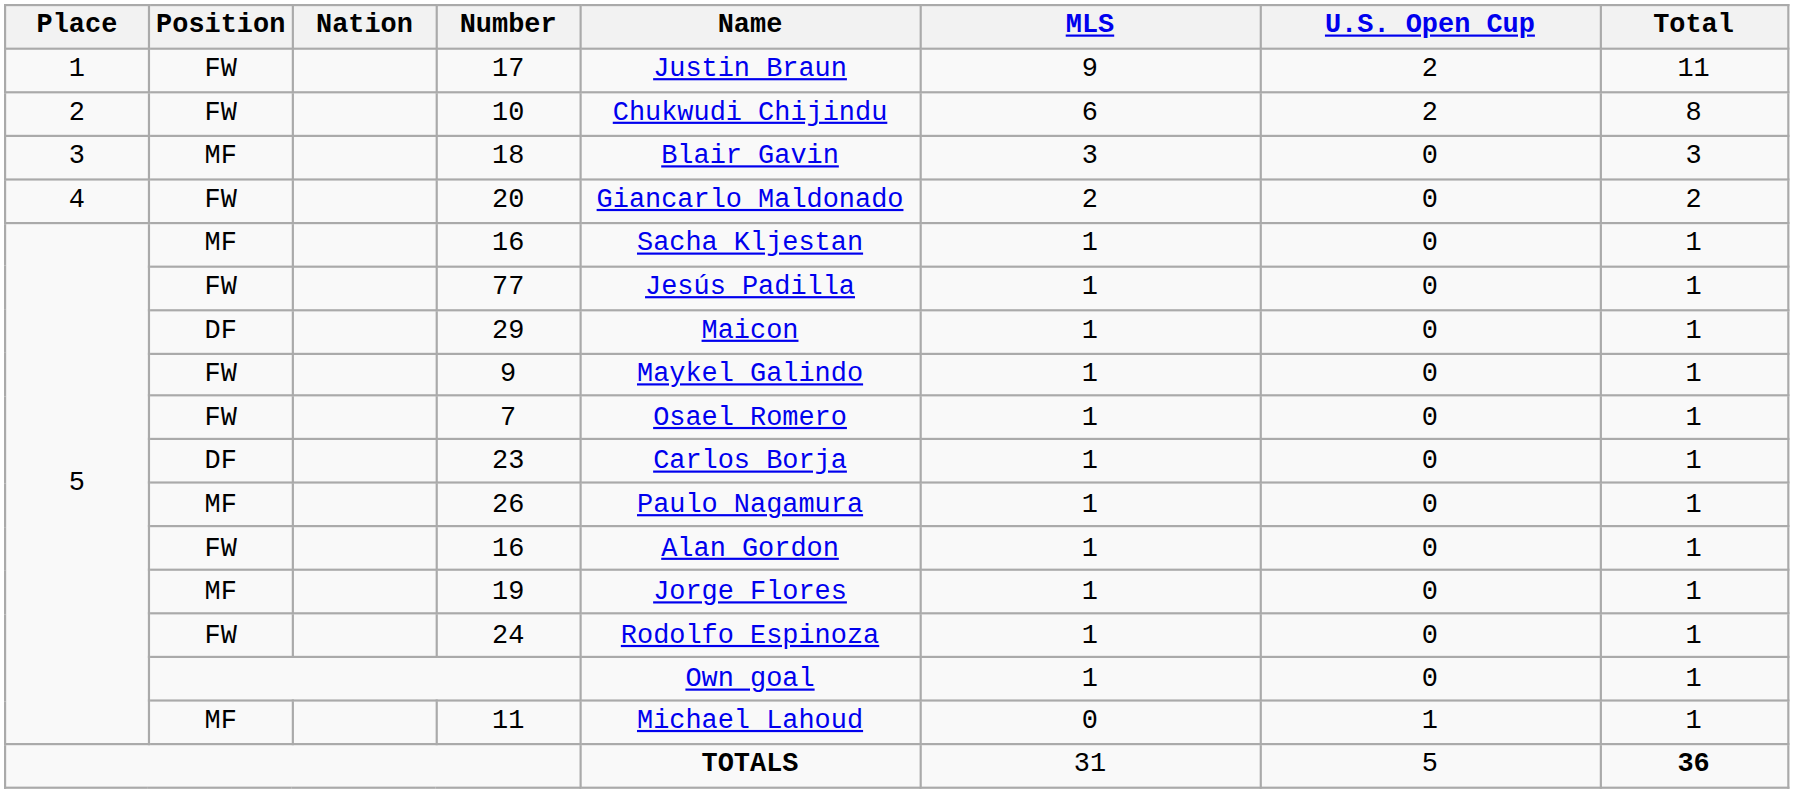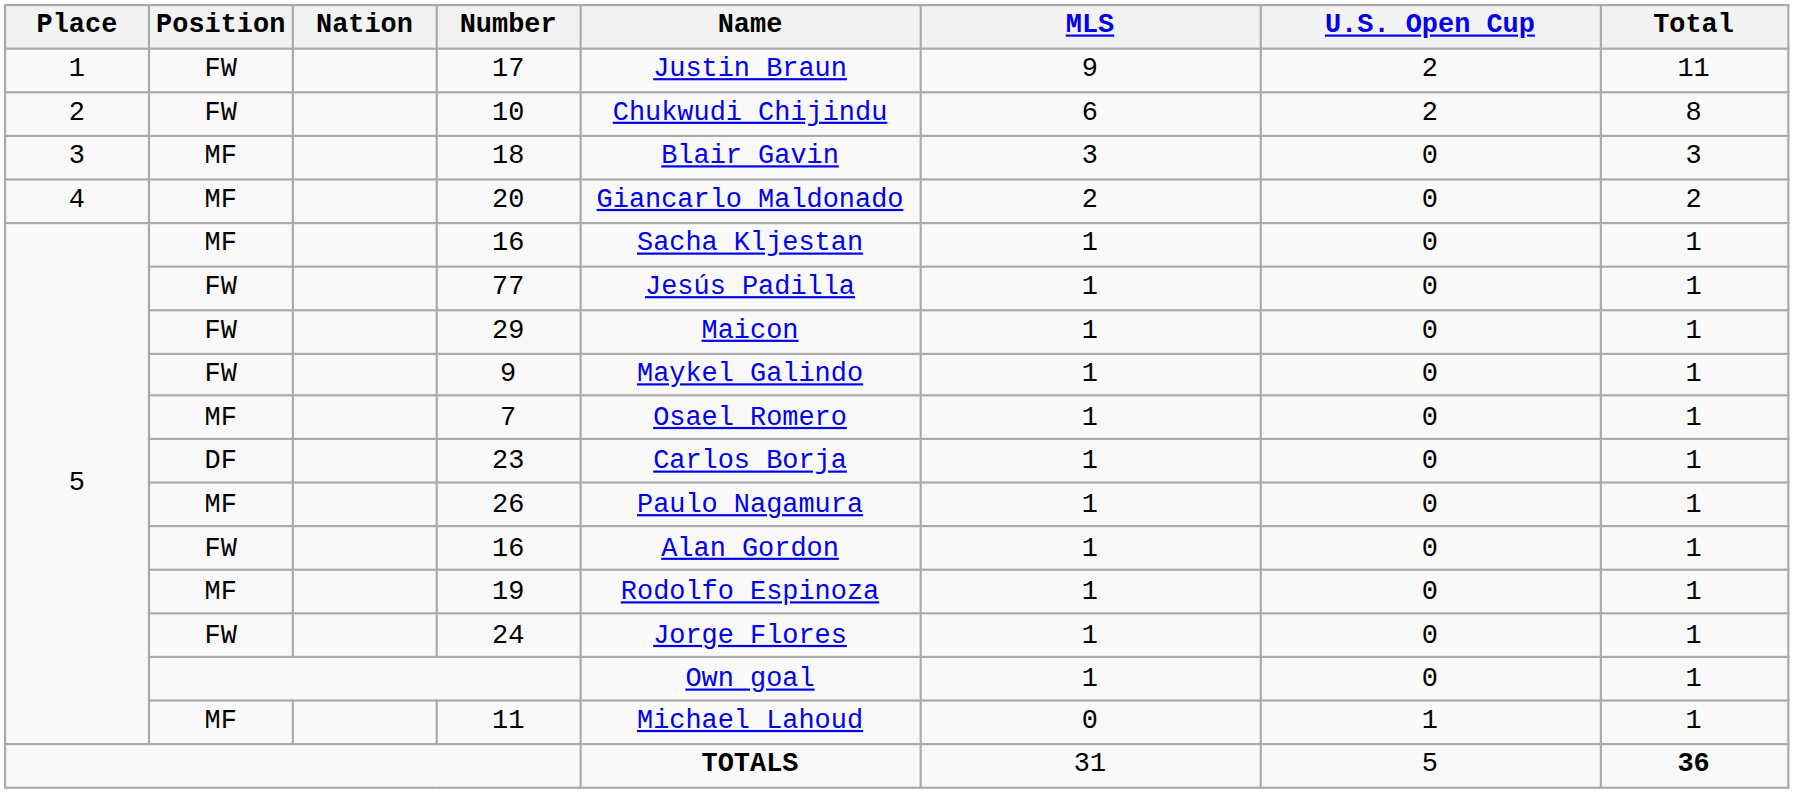 <table class="wikitable" style="font-size: 95%; text-align: center;">
 <tr>
 <th width=60>Place</th>
 <th width=60>Position</th>
 <th width=60>Nation</th>
 <th width=60>Number</th>
 <th width=150>Name</th>
 <th width=150><a href='#'>MLS</a></th>
 <th width=150><a href='#'>U.S. Open Cup</a></th>
 <th width=80><strong>Total</strong></th>
 </tr>
 <tr>
 <td>1</td>
 <td>FW</td>
 <td></td>
 <td>17</td>
 <td><a href='#'>Justin Braun</a></td>
 <td>9</td>
 <td>2</td>
 <td>11</td>
 </tr>
 <tr>
 <td>2</td>
 <td>FW</td>
 <td></td>
 <td>10</td>
 <td><a href='#'>Chukwudi Chijindu</a></td>
 <td>6</td>
 <td>2</td>
 <td>8</td>
 </tr>
 <tr>
 <td>3</td>
 <td>MF</td>
 <td></td>
 <td>18</td>
 <td><a href='#'>Blair Gavin</a></td>
 <td>3</td>
 <td>0</td>
 <td>3</td>
 </tr>
 <tr>
 <td>4</td>
-<td>FW</td>
+<td>MF</td>
 <td></td>
 <td>20</td>
 <td><a href='#'>Giancarlo Maldonado</a></td>
 <td>2</td>
 <td>0</td>
 <td>2</td>
 </tr>
 <tr>
 <td rowspan="12">5</td>
 <td>MF</td>
 <td></td>
 <td>16</td>
 <td><a href='#'>Sacha Kljestan</a></td>
 <td>1</td>
 <td>0</td>
 <td>1</td>
 </tr>
 <tr>
 <td>FW</td>
 <td></td>
 <td>77</td>
 <td><a href='#'>Jesús Padilla</a></td>
 <td>1</td>
 <td>0</td>
 <td>1</td>
 </tr>
 <tr>
-<td>DF</td>
+<td>FW</td>
 <td></td>
 <td>29</td>
 <td><a href='#'>Maicon</a></td>
 <td>1</td>
 <td>0</td>
 <td>1</td>
 </tr>
 <tr>
 <td>FW</td>
 <td></td>
 <td>9</td>
 <td><a href='#'>Maykel Galindo</a></td>
 <td>1</td>
 <td>0</td>
 <td>1</td>
 </tr>
 <tr>
-<td>FW</td>
+<td>MF</td>
 <td></td>
 <td>7</td>
 <td><a href='#'>Osael Romero</a></td>
 <td>1</td>
 <td>0</td>
 <td>1</td>
 </tr>
 <tr>
 <td>DF</td>
 <td></td>
 <td>23</td>
 <td><a href='#'>Carlos Borja</a></td>
 <td>1</td>
 <td>0</td>
 <td>1</td>
 </tr>
 <tr>
 <td>MF</td>
 <td></td>
 <td>26</td>
 <td><a href='#'>Paulo Nagamura</a></td>
 <td>1</td>
 <td>0</td>
 <td>1</td>
 </tr>
 <tr>
 <td>FW</td>
 <td></td>
 <td>16</td>
 <td><a href='#'>Alan Gordon</a></td>
 <td>1</td>
 <td>0</td>
 <td>1</td>
 </tr>
 <tr>
 <td>MF</td>
 <td></td>
 <td>19</td>
-<td><a href='#'>Jorge Flores</a></td>
+<td><a href='#'>Rodolfo Espinoza</a></td>
 <td>1</td>
 <td>0</td>
 <td>1</td>
 </tr>
 <tr>
 <td>FW</td>
 <td></td>
 <td>24</td>
-<td><a href='#'>Rodolfo Espinoza</a></td>
+<td><a href='#'>Jorge Flores</a></td>
 <td>1</td>
 <td>0</td>
 <td>1</td>
 </tr>
 <tr>
 <td colspan="3"></td>
 <td><a href='#'>Own goal</a></td>
 <td>1</td>
 <td>0</td>
 <td>1</td>
 </tr>
 <tr>
 <td>MF</td>
 <td></td>
 <td>11</td>
 <td><a href='#'>Michael Lahoud</a></td>
 <td>0</td>
 <td>1</td>
 <td>1</td>
 </tr>
 <tr>
 <td colspan="4"></td>
 <td><strong>TOTALS</strong></td>
 <td>31</td>
 <td>5</td>
 <td><strong>36</strong></td>
 </tr>
 </table>
